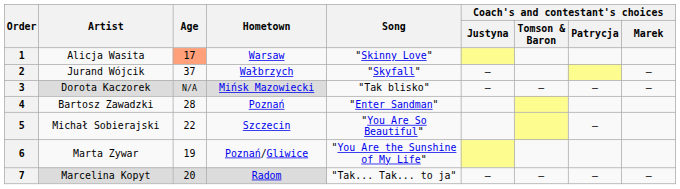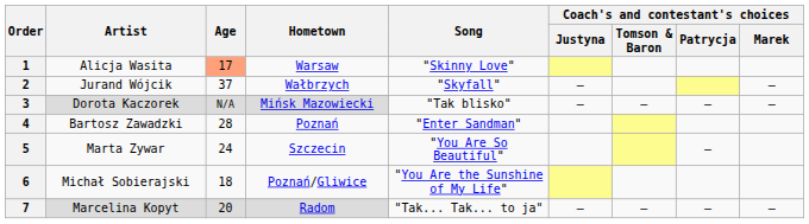 <table class="wikitable" style="text-align:center; width:100%;">
 <tr>
 <th scope="col" rowspan="2" width="05%">Order</th>
 <th scope="col" rowspan="2" width="20%">Artist</th>
 <th scope="col" rowspan="2" width="05%">Age</th>
 <th scope="col" rowspan="2" width="18%">Hometown</th>
 <th scope="col" rowspan="2" width="20%">Song</th>
 <th scope="col" colspan="4" width="32%">Coach's and contestant's choices</th>
 </tr>
 <tr>
 <th width="08%">Justyna</th>
 <th width="08%">Tomson & Baron</th>
 <th width="08%">Patrycja</th>
 <th width="08%">Marek</th>
 </tr>
 <tr>
 <th>1</th>
 <td>Alicja Wasita</td>
 <td style="background: lightsalmon;">17</td>
 <td><a href='#'>Warsaw</a></td>
 <td>"<a href='#'>Skinny Love</a>"</td>
 <td style="background:#fdfc8f;"><strong></strong></td>
 <td><strong></strong></td>
 <td><strong></strong></td>
 <td><strong></strong></td>
 </tr>
 <tr>
 <th>2</th>
 <td>Jurand Wójcik</td>
 <td>37</td>
 <td><a href='#'>Wałbrzych</a></td>
 <td>"<a href='#'>Skyfall</a>"</td>
 <td>—</td>
 <td><strong></strong></td>
 <td style="background:#fdfc8f;"><strong></strong></td>
 <td>—</td>
 </tr>
 <tr>
 <th>3</th>
 <td style="background:#DCDCDC;">Dorota Kaczorek</td>
 <td style="background:#DCDCDC;"><small>N/A</small></td>
 <td style="background:#DCDCDC;"><a href='#'>Mińsk Mazowiecki</a></td>
 <td>"Tak blisko"</td>
 <td>—</td>
 <td>—</td>
 <td>—</td>
 <td>—</td>
 </tr>
 <tr>
 <th>4</th>
 <td>Bartosz Zawadzki</td>
 <td>28</td>
 <td><a href='#'>Poznań</a></td>
 <td>"<a href='#'>Enter Sandman</a>"</td>
 <td><strong></strong></td>
 <td style="background:#fdfc8f;"><strong></strong></td>
 <td><strong></strong></td>
 <td><strong></strong></td>
 </tr>
 <tr>
 <th>5</th>
-<td>Michał Sobierajski</td>
-<td>22</td>
+<td>Marta Zywar</td>
+<td>24</td>
 <td><a href='#'>Szczecin</a></td>
 <td>"<a href='#'>You Are So Beautiful</a>"</td>
 <td><strong></strong></td>
 <td style="background:#fdfc8f;"><strong></strong></td>
 <td>—</td>
 <td><strong></strong></td>
 </tr>
 <tr>
 <th>6</th>
-<td>Marta Zywar</td>
-<td>19</td>
+<td>Michał Sobierajski</td>
+<td>18</td>
 <td><a href='#'>Poznań</a>/<a href='#'>Gliwice</a></td>
 <td>"<a href='#'>You Are the Sunshine of My Life</a>"</td>
 <td style="background:#fdfc8f;"><strong></strong></td>
 <td><strong></strong></td>
 <td><strong></strong></td>
 <td><strong></strong></td>
 </tr>
 <tr>
 <th>7</th>
 <td style="background:#DCDCDC;">Marcelina Kopyt</td>
 <td style="background:#DCDCDC;">20</td>
 <td style="background:#DCDCDC;"><a href='#'>Radom</a></td>
 <td>"Tak... Tak... to ja"</td>
 <td>—</td>
 <td>—</td>
 <td>—</td>
 <td>—</td>
 </tr>
 </table>
